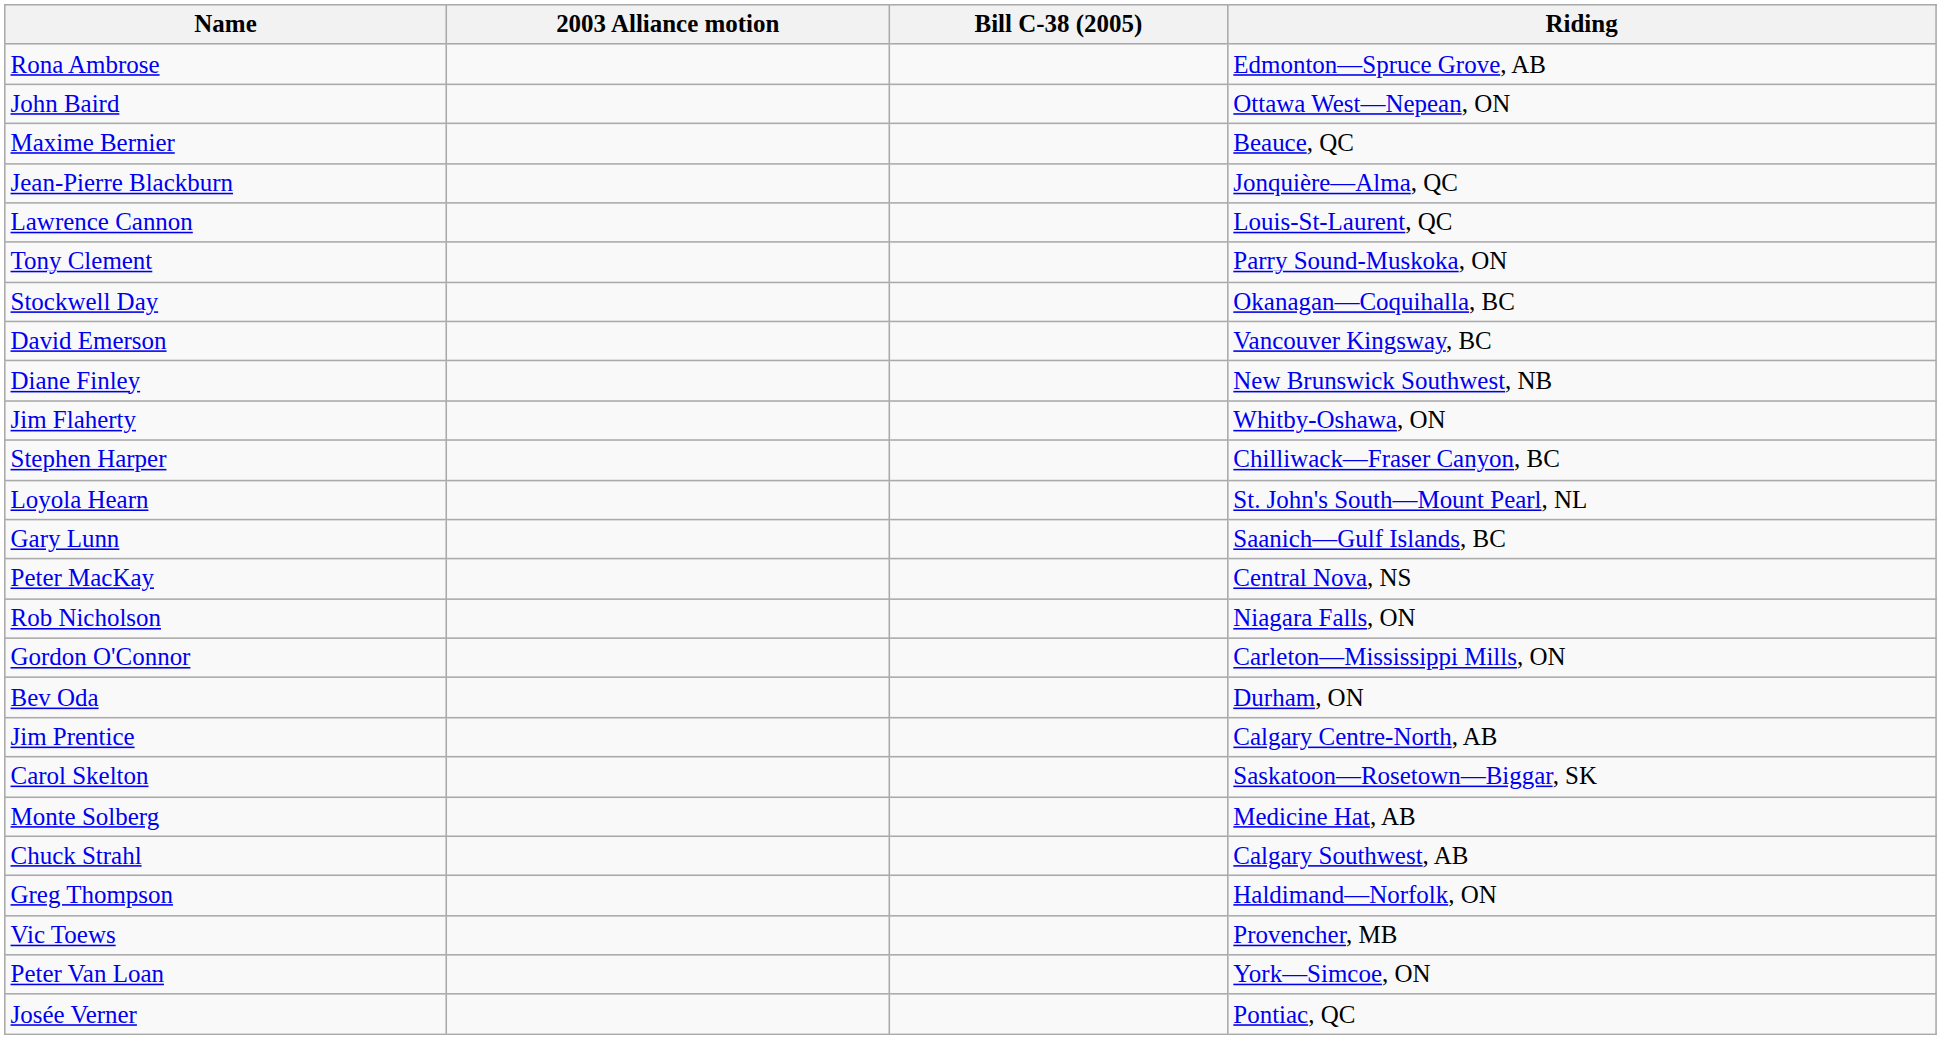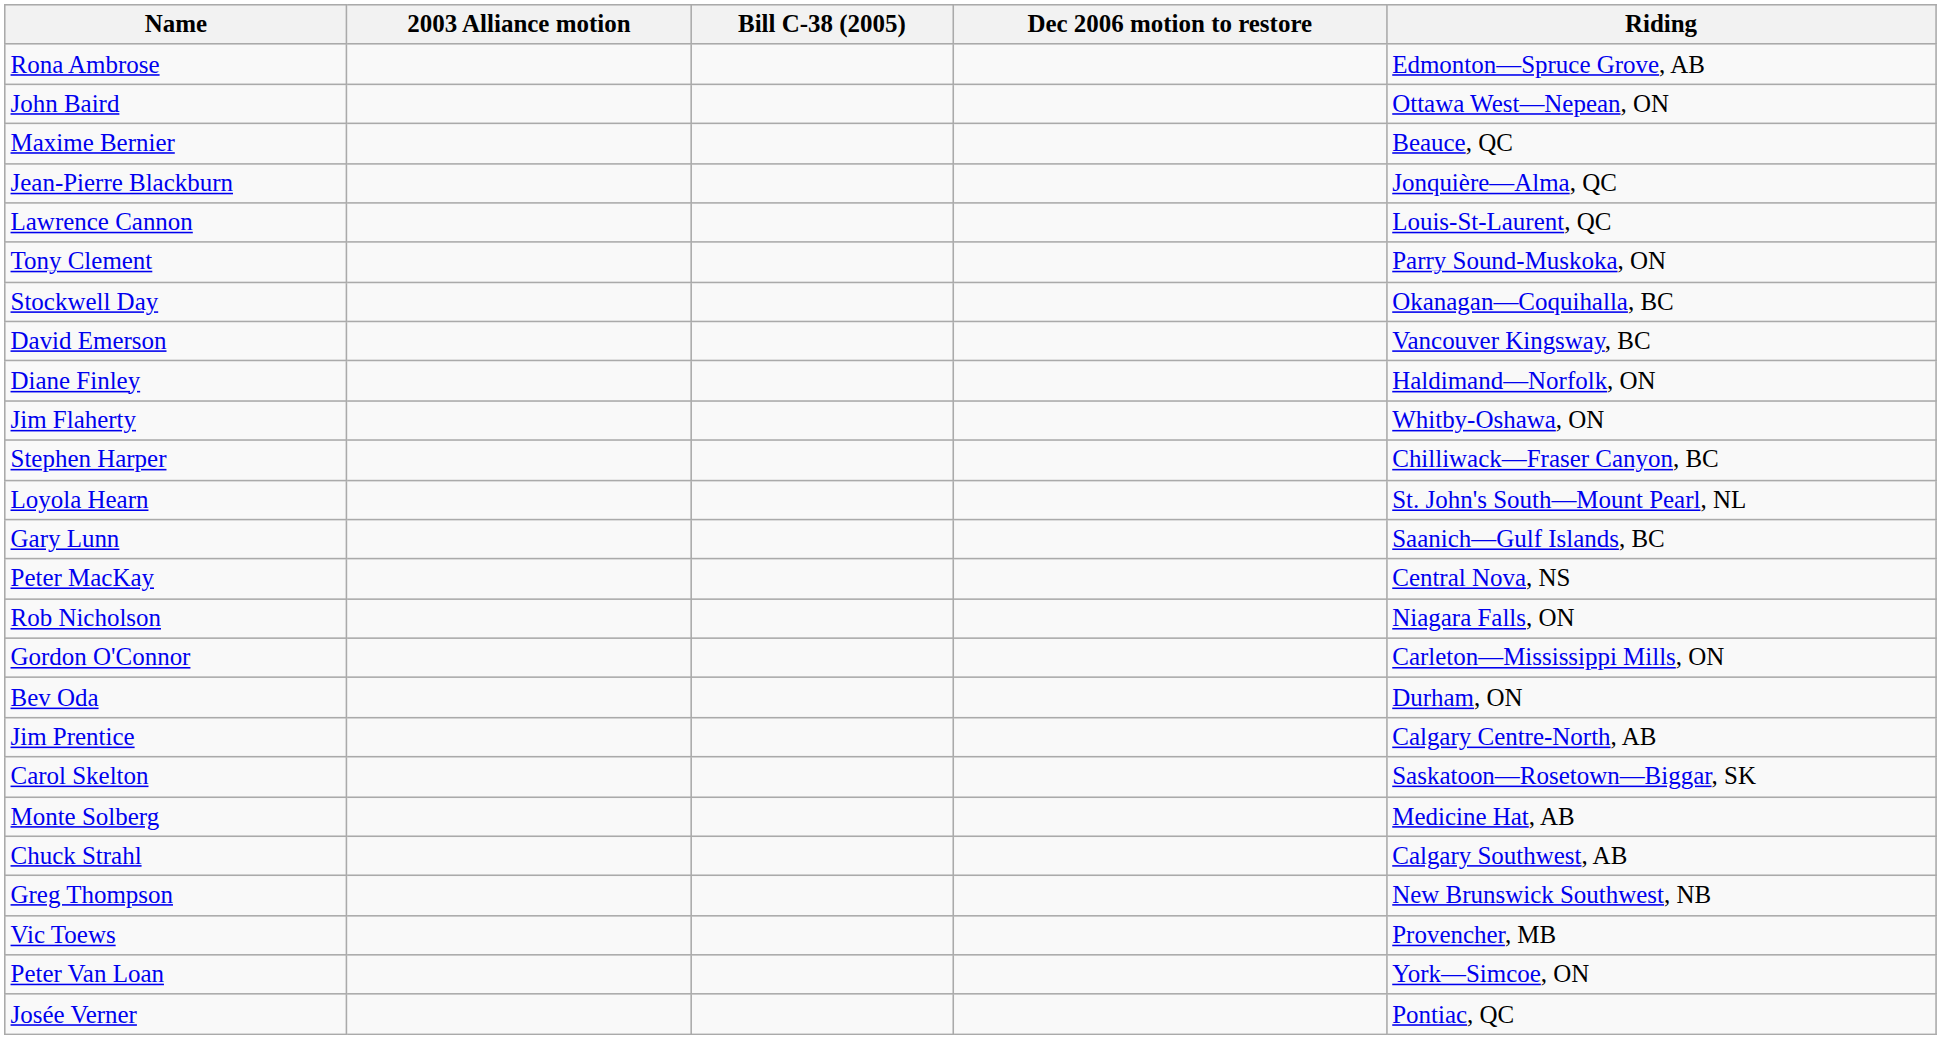 <table class="wikitable" width="98%">
 <tr>
 <th>Name</th>
 <th>2003 Alliance motion</th>
 <th>Bill C-38 (2005)</th>
+<th>Dec 2006 motion to restore</th>
 <th>Riding</th>
 </tr>
 <tr>
 <td><a href='#'>Rona Ambrose</a></td>
+<td></td>
 <td></td>
 <td></td>
 <td><a href='#'>Edmonton—Spruce Grove</a>, AB</td>
 </tr>
 <tr>
 <td><a href='#'>John Baird</a></td>
 <td></td>
 <td></td>
+<td></td>
 <td><a href='#'>Ottawa West—Nepean</a>, ON</td>
 </tr>
 <tr>
 <td><a href='#'>Maxime Bernier</a></td>
+<td></td>
 <td></td>
 <td></td>
 <td><a href='#'>Beauce</a>, QC</td>
 </tr>
 <tr>
 <td><a href='#'>Jean-Pierre Blackburn</a></td>
 <td></td>
 <td></td>
+<td></td>
 <td><a href='#'>Jonquière—Alma</a>, QC</td>
 </tr>
 <tr>
 <td><a href='#'>Lawrence Cannon</a></td>
+<td></td>
 <td></td>
 <td></td>
 <td><a href='#'>Louis-St-Laurent</a>, QC</td>
 </tr>
 <tr>
 <td><a href='#'>Tony Clement</a></td>
 <td></td>
 <td></td>
+<td></td>
 <td><a href='#'>Parry Sound-Muskoka</a>, ON</td>
 </tr>
 <tr>
 <td><a href='#'>Stockwell Day</a></td>
+<td></td>
 <td></td>
 <td></td>
 <td><a href='#'>Okanagan—Coquihalla</a>, BC</td>
 </tr>
 <tr>
 <td><a href='#'>David Emerson</a></td>
 <td></td>
 <td></td>
+<td></td>
 <td><a href='#'>Vancouver Kingsway</a>, BC</td>
 </tr>
 <tr>
 <td><a href='#'>Diane Finley</a></td>
 <td></td>
 <td></td>
-<td><a href='#'>New Brunswick Southwest</a>, NB</td>
+<td></td>
+<td><a href='#'>Haldimand—Norfolk</a>, ON</td>
 </tr>
 <tr>
 <td><a href='#'>Jim Flaherty</a></td>
+<td></td>
 <td></td>
 <td></td>
 <td><a href='#'>Whitby-Oshawa</a>, ON</td>
 </tr>
 <tr>
 <td><a href='#'>Stephen Harper</a></td>
 <td></td>
 <td></td>
+<td></td>
 <td><a href='#'>Chilliwack—Fraser Canyon</a>, BC</td>
 </tr>
 <tr>
 <td><a href='#'>Loyola Hearn</a></td>
+<td></td>
 <td></td>
 <td></td>
 <td><a href='#'>St. John's South—Mount Pearl</a>, NL</td>
 </tr>
 <tr>
 <td><a href='#'>Gary Lunn</a></td>
 <td></td>
 <td></td>
+<td></td>
 <td><a href='#'>Saanich—Gulf Islands</a>, BC</td>
 </tr>
 <tr>
 <td><a href='#'>Peter MacKay</a></td>
+<td></td>
 <td></td>
 <td></td>
 <td><a href='#'>Central Nova</a>, NS</td>
 </tr>
 <tr>
 <td><a href='#'>Rob Nicholson</a></td>
 <td></td>
 <td></td>
+<td></td>
 <td><a href='#'>Niagara Falls</a>, ON</td>
 </tr>
 <tr>
 <td><a href='#'>Gordon O'Connor</a></td>
+<td></td>
 <td></td>
 <td></td>
 <td><a href='#'>Carleton—Mississippi Mills</a>, ON</td>
 </tr>
 <tr>
 <td><a href='#'>Bev Oda</a></td>
 <td></td>
 <td></td>
+<td></td>
 <td><a href='#'>Durham</a>, ON</td>
 </tr>
 <tr>
 <td><a href='#'>Jim Prentice</a></td>
+<td></td>
 <td></td>
 <td></td>
 <td><a href='#'>Calgary Centre-North</a>, AB</td>
 </tr>
 <tr>
 <td><a href='#'>Carol Skelton</a></td>
 <td></td>
 <td></td>
+<td></td>
 <td><a href='#'>Saskatoon—Rosetown—Biggar</a>, SK</td>
 </tr>
 <tr>
 <td><a href='#'>Monte Solberg</a></td>
+<td></td>
 <td></td>
 <td></td>
 <td><a href='#'>Medicine Hat</a>, AB</td>
 </tr>
 <tr>
 <td><a href='#'>Chuck Strahl</a></td>
 <td></td>
 <td></td>
+<td></td>
 <td><a href='#'>Calgary Southwest</a>, AB</td>
 </tr>
 <tr>
 <td><a href='#'>Greg Thompson</a></td>
 <td></td>
 <td></td>
-<td><a href='#'>Haldimand—Norfolk</a>, ON</td>
+<td></td>
+<td><a href='#'>New Brunswick Southwest</a>, NB</td>
 </tr>
 <tr>
 <td><a href='#'>Vic Toews</a></td>
+<td></td>
 <td></td>
 <td></td>
 <td><a href='#'>Provencher</a>, MB</td>
 </tr>
 <tr>
 <td><a href='#'>Peter Van Loan</a></td>
 <td></td>
 <td></td>
+<td></td>
 <td><a href='#'>York—Simcoe</a>, ON</td>
 </tr>
 <tr>
 <td><a href='#'>Josée Verner</a></td>
 <td></td>
 <td></td>
+<td></td>
 <td><a href='#'>Pontiac</a>, QC</td>
 </tr>
 </table>
